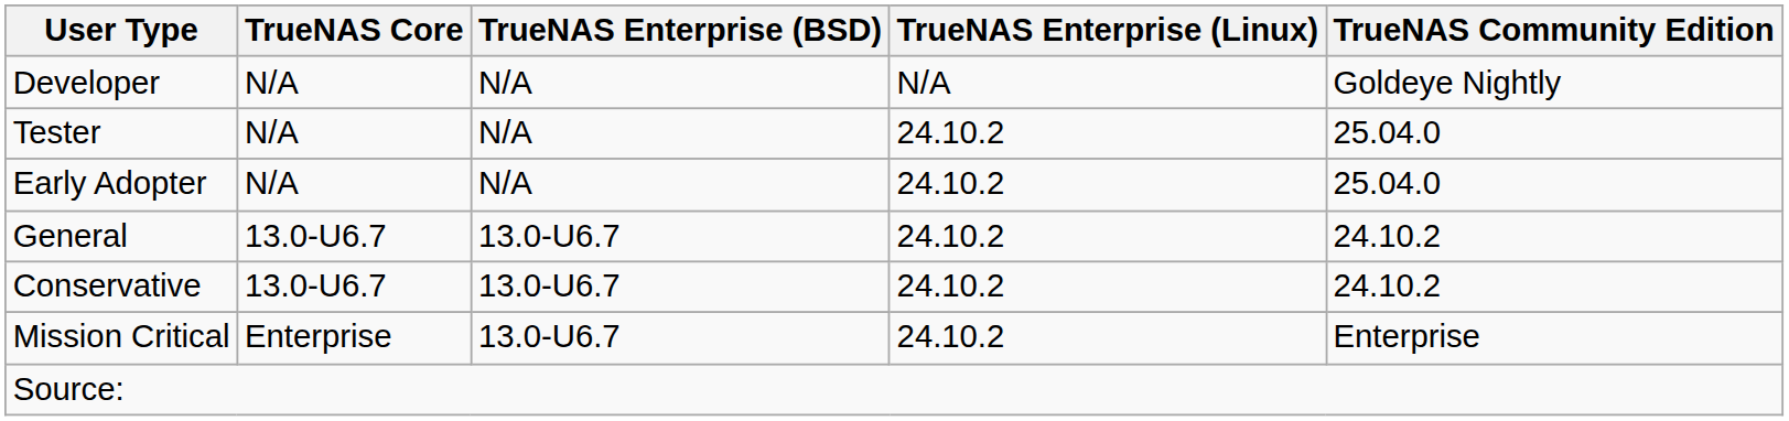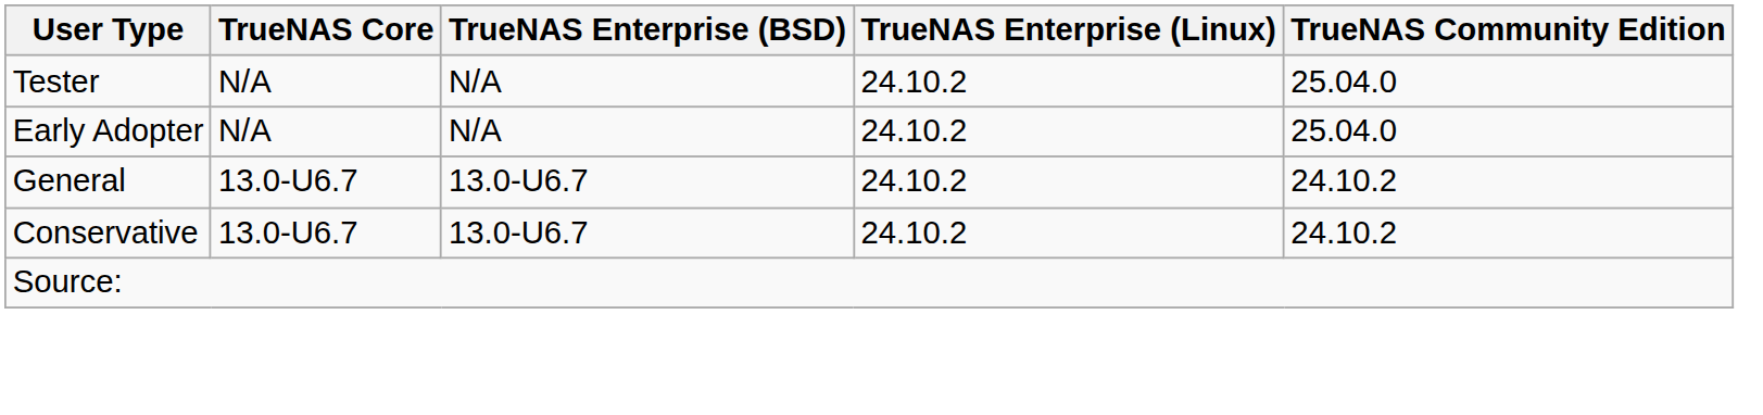 <table class="wikitable">
 <tr>
 <th>User Type</th>
 <th>TrueNAS Core</th>
 <th>TrueNAS Enterprise (BSD)</th>
 <th>TrueNAS Enterprise (Linux)</th>
 <th>TrueNAS Community Edition</th>
-</tr>
-<tr>
-<td>Developer</td>
-<td>N/A</td>
-<td>N/A</td>
-<td>N/A</td>
-<td>Goldeye Nightly</td>
 </tr>
 <tr>
 <td>Tester</td>
 <td>N/A</td>
 <td>N/A</td>
 <td>24.10.2</td>
 <td>25.04.0</td>
 </tr>
 <tr>
 <td>Early Adopter</td>
 <td>N/A</td>
 <td>N/A</td>
 <td>24.10.2</td>
 <td>25.04.0</td>
 </tr>
 <tr>
 <td>General</td>
 <td>13.0-U6.7</td>
 <td>13.0-U6.7</td>
 <td>24.10.2</td>
 <td>24.10.2</td>
 </tr>
 <tr>
 <td>Conservative</td>
 <td>13.0-U6.7</td>
 <td>13.0-U6.7</td>
 <td>24.10.2</td>
 <td>24.10.2</td>
 </tr>
 <tr>
-<td>Mission Critical</td>
-<td>Enterprise</td>
-<td>13.0-U6.7</td>
-<td>24.10.2</td>
-<td>Enterprise</td>
-</tr>
-<tr>
 <td colspan=5>Source:</td>
 </tr>
 </table>
